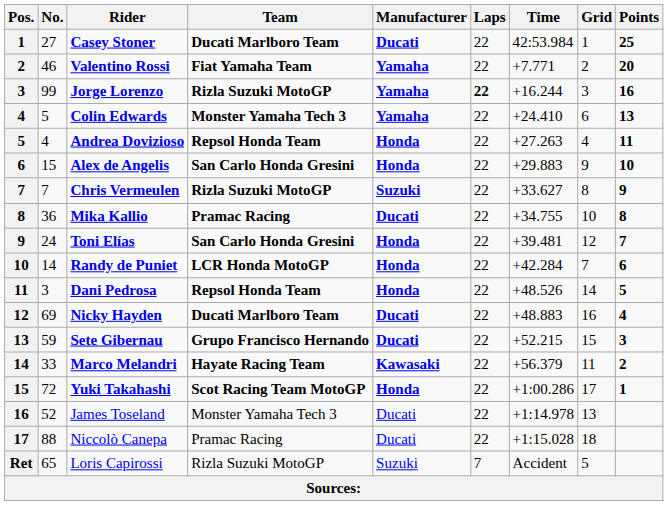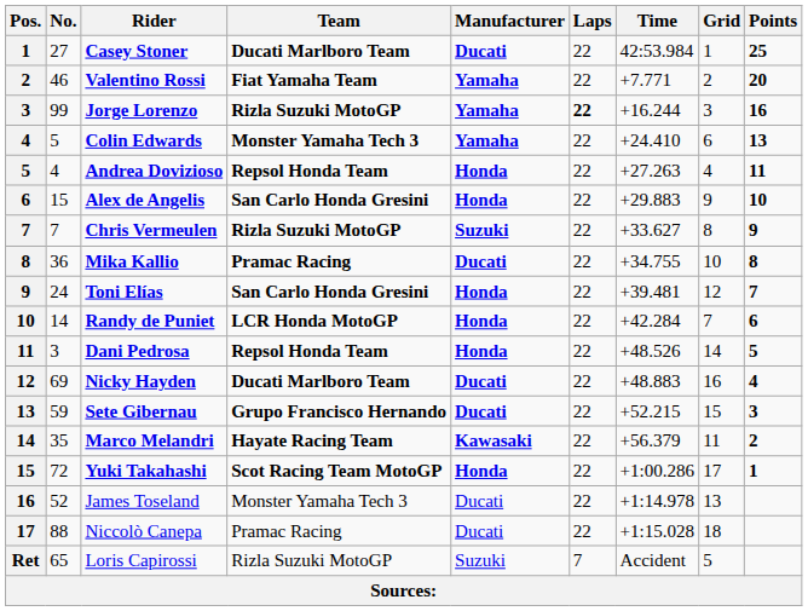 <table class="wikitable" style="font-size: 95%;">
 <tr>
 <th>Pos.</th>
 <th>No.</th>
 <th>Rider</th>
 <th>Team</th>
 <th>Manufacturer</th>
 <th>Laps</th>
 <th>Time</th>
 <th>Grid</th>
 <th>Points</th>
 </tr>
 <tr>
 <th>1</th>
 <td>27</td>
 <td> <strong><a href='#'>Casey Stoner</a></strong></td>
 <td><strong>Ducati Marlboro Team</strong></td>
 <td><strong><a href='#'>Ducati</a></strong></td>
 <td>22</td>
 <td>42:53.984</td>
 <td>1</td>
 <td><strong>25</strong></td>
 </tr>
 <tr>
 <th>2</th>
 <td>46</td>
 <td> <strong><a href='#'>Valentino Rossi</a></strong></td>
 <td><strong>Fiat Yamaha Team</strong></td>
 <td><strong><a href='#'>Yamaha</a></strong></td>
 <td>22</td>
 <td>+7.771</td>
 <td>2</td>
 <td><strong>20</strong></td>
 </tr>
 <tr>
 <th>3</th>
 <td>99</td>
 <td> <strong><a href='#'>Jorge Lorenzo</a></strong></td>
 <td><strong>Rizla Suzuki MotoGP</strong></td>
 <td><strong><a href='#'>Yamaha</a></strong></td>
 <td><strong>22</strong></td>
 <td>+16.244</td>
 <td>3</td>
 <td><strong>16</strong></td>
 </tr>
 <tr>
 <th>4</th>
 <td>5</td>
 <td> <strong><a href='#'>Colin Edwards</a></strong></td>
 <td><strong>Monster Yamaha Tech 3</strong></td>
 <td><strong><a href='#'>Yamaha</a></strong></td>
 <td>22</td>
 <td>+24.410</td>
 <td>6</td>
 <td><strong>13</strong></td>
 </tr>
 <tr>
 <th>5</th>
 <td>4</td>
 <td> <strong><a href='#'>Andrea Dovizioso</a></strong></td>
 <td><strong>Repsol Honda Team</strong></td>
 <td><strong><a href='#'>Honda</a></strong></td>
 <td>22</td>
 <td>+27.263</td>
 <td>4</td>
 <td><strong>11</strong></td>
 </tr>
 <tr>
 <th>6</th>
 <td>15</td>
 <td> <strong><a href='#'>Alex de Angelis</a></strong></td>
 <td><strong>San Carlo Honda Gresini</strong></td>
 <td><strong><a href='#'>Honda</a></strong></td>
 <td>22</td>
 <td>+29.883</td>
 <td>9</td>
 <td><strong>10</strong></td>
 </tr>
 <tr>
 <th>7</th>
 <td>7</td>
 <td> <strong><a href='#'>Chris Vermeulen</a></strong></td>
 <td><strong>Rizla Suzuki MotoGP</strong></td>
 <td><strong><a href='#'>Suzuki</a></strong></td>
 <td>22</td>
 <td>+33.627</td>
 <td>8</td>
 <td><strong>9</strong></td>
 </tr>
 <tr>
 <th>8</th>
 <td>36</td>
 <td> <strong><a href='#'>Mika Kallio</a></strong></td>
 <td><strong>Pramac Racing</strong></td>
 <td><strong><a href='#'>Ducati</a></strong></td>
 <td>22</td>
 <td>+34.755</td>
 <td>10</td>
 <td><strong>8</strong></td>
 </tr>
 <tr>
 <th>9</th>
 <td>24</td>
 <td> <strong><a href='#'>Toni Elías</a></strong></td>
 <td><strong>San Carlo Honda Gresini</strong></td>
 <td><strong><a href='#'>Honda</a></strong></td>
 <td>22</td>
 <td>+39.481</td>
 <td>12</td>
 <td><strong>7</strong></td>
 </tr>
 <tr>
 <th>10</th>
 <td>14</td>
 <td> <strong><a href='#'>Randy de Puniet</a></strong></td>
 <td><strong>LCR Honda MotoGP</strong></td>
 <td><strong><a href='#'>Honda</a></strong></td>
 <td>22</td>
 <td>+42.284</td>
 <td>7</td>
 <td><strong>6</strong></td>
 </tr>
 <tr>
 <th>11</th>
 <td>3</td>
 <td> <strong><a href='#'>Dani Pedrosa</a></strong></td>
 <td><strong>Repsol Honda Team</strong></td>
 <td><strong><a href='#'>Honda</a></strong></td>
 <td>22</td>
 <td>+48.526</td>
 <td>14</td>
 <td><strong>5</strong></td>
 </tr>
 <tr>
 <th>12</th>
 <td>69</td>
 <td> <strong><a href='#'>Nicky Hayden</a></strong></td>
 <td><strong>Ducati Marlboro Team</strong></td>
 <td><strong><a href='#'>Ducati</a></strong></td>
 <td>22</td>
 <td>+48.883</td>
 <td>16</td>
 <td><strong>4</strong></td>
 </tr>
 <tr>
 <th>13</th>
 <td>59</td>
 <td> <strong><a href='#'>Sete Gibernau</a></strong></td>
 <td><strong>Grupo Francisco Hernando</strong></td>
 <td><strong><a href='#'>Ducati</a></strong></td>
 <td>22</td>
 <td>+52.215</td>
 <td>15</td>
 <td><strong>3</strong></td>
 </tr>
 <tr>
 <th>14</th>
-<td>33</td>
+<td>35</td>
 <td> <strong><a href='#'>Marco Melandri</a></strong></td>
 <td><strong>Hayate Racing Team</strong></td>
 <td><strong><a href='#'>Kawasaki</a></strong></td>
 <td>22</td>
 <td>+56.379</td>
 <td>11</td>
 <td><strong>2</strong></td>
 </tr>
 <tr>
 <th>15</th>
 <td>72</td>
 <td> <strong><a href='#'>Yuki Takahashi</a></strong></td>
 <td><strong>Scot Racing Team MotoGP</strong></td>
 <td><strong><a href='#'>Honda</a></strong></td>
 <td>22</td>
 <td>+1:00.286</td>
 <td>17</td>
 <td><strong>1</strong></td>
 </tr>
 <tr>
 <th>16</th>
 <td>52</td>
 <td> <a href='#'>James Toseland</a></td>
 <td>Monster Yamaha Tech 3</td>
 <td><a href='#'>Ducati</a></td>
 <td>22</td>
 <td>+1:14.978</td>
 <td>13</td>
 <td></td>
 </tr>
 <tr>
 <th>17</th>
 <td>88</td>
 <td> <a href='#'>Niccolò Canepa</a></td>
 <td>Pramac Racing</td>
 <td><a href='#'>Ducati</a></td>
 <td>22</td>
 <td>+1:15.028</td>
 <td>18</td>
 <td></td>
 </tr>
 <tr>
 <th>Ret</th>
 <td>65</td>
 <td> <a href='#'>Loris Capirossi</a></td>
 <td>Rizla Suzuki MotoGP</td>
 <td><a href='#'>Suzuki</a></td>
 <td>7</td>
 <td>Accident</td>
 <td>5</td>
 <td></td>
 </tr>
 <tr>
 <th colspan=9>Sources: </th>
 </tr>
 </table>
